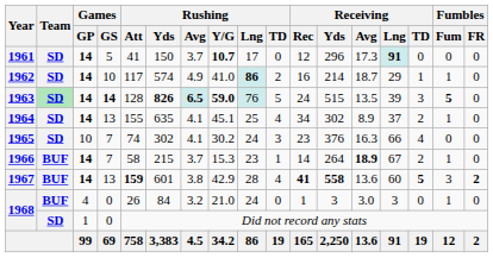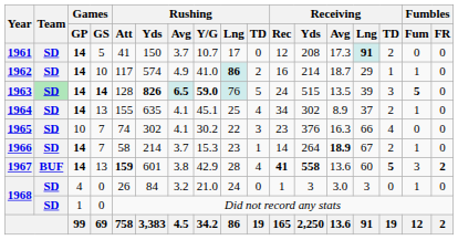 <table class= "wikitable" style="text-align:center;">
 <tr>
 <th rowspan="2">Year</th>
 <th rowspan="2">Team</th>
 <th colspan="2">Games</th>
 <th colspan="6">Rushing</th>
 <th colspan="5">Receiving</th>
 <th colspan="2">Fumbles</th>
 </tr>
 <tr>
 <th>GP</th>
 <th>GS</th>
 <th>Att</th>
 <th>Yds</th>
 <th>Avg</th>
 <th>Y/G</th>
 <th>Lng</th>
 <th>TD</th>
 <th>Rec</th>
 <th>Yds</th>
 <th>Avg</th>
 <th>Lng</th>
 <th>TD</th>
 <th>Fum</th>
 <th>FR</th>
 </tr>
 <tr>
 <th><a href='#'>1961</a></th>
 <th><a href='#'>SD</a></th>
 <td><strong>14</strong></td>
 <td>5</td>
 <td>41</td>
 <td>150</td>
 <td>3.7</td>
-<td><strong>10.7</strong></td>
+<td>10.7</td>
 <td>17</td>
 <td>0</td>
 <td>12</td>
-<td>296</td>
+<td>208</td>
 <td>17.3</td>
 <td style="background:#cfecec;"><strong>91</strong></td>
-<td>0</td>
+<td>2</td>
 <td>0</td>
 <td>0</td>
 </tr>
 <tr>
 <th><a href='#'>1962</a></th>
 <th><a href='#'>SD</a></th>
 <td><strong>14</strong></td>
 <td>10</td>
 <td>117</td>
 <td>574</td>
 <td>4.9</td>
 <td>41.0</td>
 <td style="background:#cfecec;"><strong>86</strong></td>
 <td>2</td>
 <td>16</td>
 <td>214</td>
 <td>18.7</td>
 <td>29</td>
 <td>1</td>
 <td>1</td>
 <td>0</td>
 </tr>
 <tr>
 <th><a href='#'>1963</a></th>
 <th style="background:#afe6ba;"><a href='#'>SD</a></th>
 <td><strong>14</strong></td>
 <td><strong>14</strong></td>
 <td>128</td>
 <td><strong>826</strong></td>
 <td style="background:#cfecec;"><strong>6.5</strong></td>
 <td><strong>59.0</strong></td>
 <td style="background:#cfecec;">76</td>
 <td>5</td>
 <td>24</td>
 <td>515</td>
 <td>13.5</td>
 <td>39</td>
 <td>3</td>
 <td><strong>5</strong></td>
 <td>0</td>
 </tr>
 <tr>
 <th><a href='#'>1964</a></th>
 <th><a href='#'>SD</a></th>
 <td><strong>14</strong></td>
 <td>13</td>
 <td>155</td>
 <td>635</td>
 <td>4.1</td>
 <td>45.1</td>
 <td>25</td>
 <td>4</td>
 <td>34</td>
 <td>302</td>
 <td>8.9</td>
 <td>37</td>
 <td>2</td>
 <td>1</td>
 <td>0</td>
 </tr>
 <tr>
 <th><a href='#'>1965</a></th>
 <th><a href='#'>SD</a></th>
 <td>10</td>
 <td>7</td>
 <td>74</td>
 <td>302</td>
 <td>4.1</td>
 <td>30.2</td>
-<td>24</td>
+<td>22</td>
 <td>3</td>
 <td>23</td>
 <td>376</td>
 <td>16.3</td>
 <td>66</td>
 <td>4</td>
 <td>0</td>
 <td>0</td>
 </tr>
 <tr>
 <th><a href='#'>1966</a></th>
-<th><a href='#'>BUF</a></th>
+<th><a href='#'>SD</a></th>
 <td><strong>14</strong></td>
 <td>7</td>
 <td>58</td>
-<td>215</td>
+<td>214</td>
 <td>3.7</td>
 <td>15.3</td>
 <td>23</td>
 <td>1</td>
 <td>14</td>
 <td>264</td>
 <td><strong>18.9</strong></td>
 <td>67</td>
 <td>2</td>
 <td>1</td>
 <td>0</td>
 </tr>
 <tr>
 <th><a href='#'>1967</a></th>
 <th><a href='#'>BUF</a></th>
 <td><strong>14</strong></td>
 <td>13</td>
 <td><strong>159</strong></td>
 <td>601</td>
 <td>3.8</td>
 <td>42.9</td>
 <td>28</td>
 <td>4</td>
 <td><strong>41</strong></td>
 <td><strong>558</strong></td>
 <td>13.6</td>
 <td>60</td>
 <td><strong>5</strong></td>
 <td>3</td>
 <td><strong>2</strong></td>
 </tr>
 <tr>
 <th rowspan="2"><a href='#'>1968</a></th>
-<th><a href='#'>BUF</a></th>
+<th><a href='#'>SD</a></th>
 <td>4</td>
 <td>0</td>
 <td>26</td>
 <td>84</td>
 <td>3.2</td>
 <td>21.0</td>
 <td>24</td>
 <td>0</td>
 <td>1</td>
 <td>3</td>
 <td>3.0</td>
 <td>3</td>
 <td>0</td>
 <td>1</td>
 <td>0</td>
 </tr>
 <tr>
 <th><a href='#'>SD</a></th>
 <td>1</td>
 <td>0</td>
 <td colspan="13"><em>Did not record any stats</em></td>
 </tr>
 <tr>
 <th colspan="2"></th>
 <th>99</th>
 <th>69</th>
 <th>758</th>
 <th>3,383</th>
 <th>4.5</th>
 <th>34.2</th>
 <th>86</th>
 <th>19</th>
 <th>165</th>
 <th>2,250</th>
 <th>13.6</th>
 <th>91</th>
 <th>19</th>
 <th>12</th>
 <th>2</th>
 </tr>
 </table>
